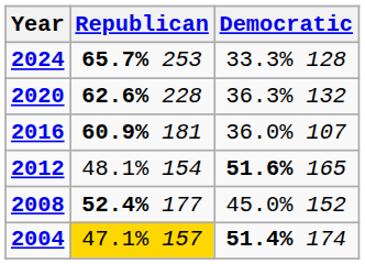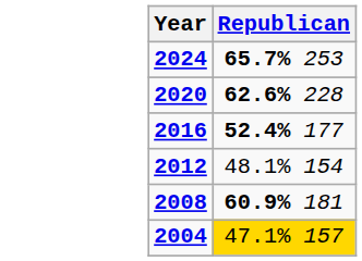 <table class="wikitable" style="float:right; font-size:95%;">
 <tr bgcolor=lightgrey>
 <th>Year</th>
 <th><a href='#'>Republican</a></th>
-<th><a href='#'>Democratic</a></th>
 </tr>
 <tr>
 <td style="text-align:center;" ><strong><a href='#'>2024</a></strong></td>
 <td style="text-align:center;" ><strong>65.7%</strong> <em>253</em></td>
-<td style="text-align:center;" >33.3% <em>128</em></td>
 </tr>
 <tr>
 <td style="text-align:center;" ><strong><a href='#'>2020</a></strong></td>
 <td style="text-align:center;" ><strong>62.6%</strong> <em>228</em></td>
-<td style="text-align:center;" >36.3% <em>132</em></td>
 </tr>
 <tr>
 <td style="text-align:center;" ><strong><a href='#'>2016</a></strong></td>
-<td style="text-align:center;" ><strong>60.9%</strong> <em>181</em></td>
-<td style="text-align:center;" >36.0% <em>107</em></td>
+<td style="text-align:center;" ><strong>52.4%</strong> <em>177</em></td>
 </tr>
 <tr>
 <td style="text-align:center;" ><strong><a href='#'>2012</a></strong></td>
 <td style="text-align:center;" >48.1% <em>154</em></td>
-<td style="text-align:center;" ><strong>51.6%</strong> <em>165</em></td>
 </tr>
 <tr>
 <td style="text-align:center;" ><strong><a href='#'>2008</a></strong></td>
-<td style="text-align:center;" ><strong>52.4%</strong> <em>177</em></td>
-<td style="text-align:center;" >45.0% <em>152</em></td>
+<td style="text-align:center;" ><strong>60.9%</strong> <em>181</em></td>
 </tr>
 <tr>
 <td style="text-align:center;" ><strong><a href='#'>2004</a></strong></td>
 <td style="background: gold; text-align:center;" >47.1% <em>157</em></td>
-<td style="text-align:center;" ><strong>51.4%</strong> <em>174</em></td>
 </tr>
 </table>
